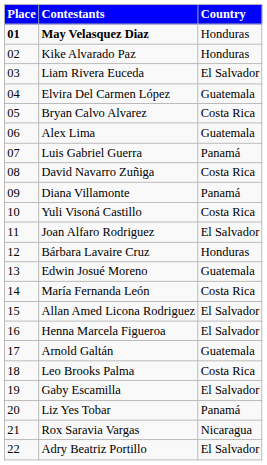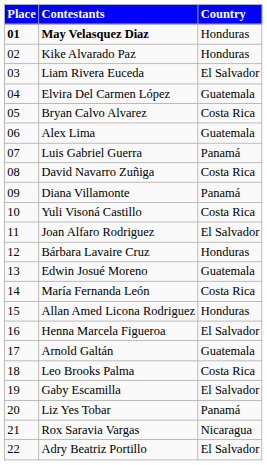 <table class="wikitable">
 <tr style="background:blue; color:White;">
 <td><strong>Place</strong></td>
 <td><strong>Contestants</strong></td>
 <td><strong>Country</strong></td>
 </tr>
 <tr>
 <td><strong>01</strong></td>
 <td><strong>May Velasquez Diaz</strong></td>
 <td>Honduras</td>
 </tr>
 <tr>
 <td>02</td>
 <td>Kike Alvarado Paz</td>
 <td>Honduras</td>
 </tr>
 <tr>
 <td>03</td>
 <td>Liam Rivera Euceda</td>
 <td>El Salvador</td>
 </tr>
 <tr>
 <td>04</td>
 <td>Elvira Del Carmen López</td>
 <td>Guatemala</td>
 </tr>
 <tr>
 <td>05</td>
 <td>Bryan Calvo Alvarez</td>
 <td>Costa Rica</td>
 </tr>
 <tr>
 <td>06</td>
 <td>Alex Lima</td>
 <td>Guatemala</td>
 </tr>
 <tr>
 <td>07</td>
 <td>Luis Gabriel Guerra</td>
 <td>Panamá</td>
 </tr>
 <tr>
 <td>08</td>
 <td>David Navarro Zuñiga</td>
 <td>Costa Rica</td>
 </tr>
 <tr>
 <td>09</td>
 <td>Diana Villamonte</td>
 <td>Panamá</td>
 </tr>
 <tr>
 <td>10</td>
 <td>Yuli Visoná Castillo</td>
 <td>Costa Rica</td>
 </tr>
 <tr>
 <td>11</td>
 <td>Joan Alfaro Rodriguez</td>
 <td>El Salvador</td>
 </tr>
 <tr>
 <td>12</td>
 <td>Bárbara Lavaire Cruz</td>
 <td>Honduras</td>
 </tr>
 <tr>
 <td>13</td>
 <td>Edwin Josué Moreno</td>
 <td>Guatemala</td>
 </tr>
 <tr>
 <td>14</td>
 <td>María Fernanda León</td>
 <td>Costa Rica</td>
 </tr>
 <tr>
 <td>15</td>
 <td>Allan Amed Licona Rodriguez</td>
-<td>El Salvador</td>
+<td>Honduras</td>
 </tr>
 <tr>
 <td>16</td>
 <td>Henna Marcela Figueroa</td>
 <td>El Salvador</td>
 </tr>
 <tr>
 <td>17</td>
 <td>Arnold Galtán</td>
 <td>Guatemala</td>
 </tr>
 <tr>
 <td>18</td>
 <td>Leo Brooks Palma</td>
 <td>Costa Rica</td>
 </tr>
 <tr>
 <td>19</td>
 <td>Gaby Escamilla</td>
 <td>El Salvador</td>
 </tr>
 <tr>
 <td>20</td>
 <td>Liz Yes Tobar</td>
 <td>Panamá</td>
 </tr>
 <tr>
 <td>21</td>
 <td>Rox Saravia Vargas</td>
 <td>Nicaragua</td>
 </tr>
 <tr>
 <td>22</td>
 <td>Adry Beatriz Portillo</td>
 <td>El Salvador</td>
 </tr>
 </table>
